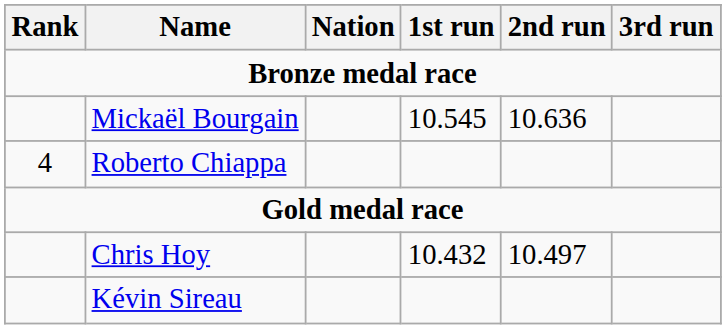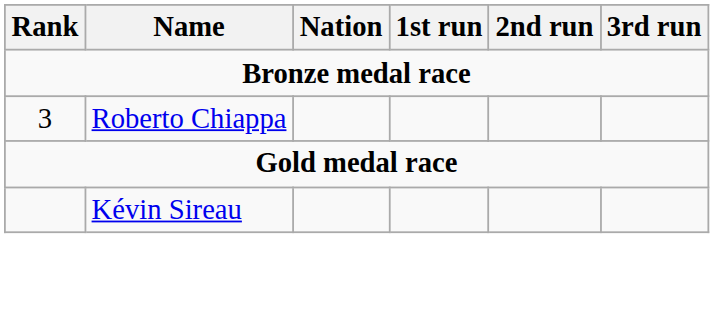 <table class=wikitable sortable style=text-align:center>
 <tr>
 <th>Rank</th>
 <th>Name</th>
 <th>Nation</th>
 <th>1st run</th>
 <th>2nd run</th>
 <th>3rd run</th>
 </tr>
 <tr>
 <td colspan=6><strong>Bronze medal race</strong></td>
 </tr>
 <tr>
-<td></td>
-<td align=left><a href='#'>Mickaël Bourgain</a></td>
-<td align=left></td>
-<td align=left>10.545</td>
-<td align=left>10.636</td>
-<td align=left></td>
-</tr>
-<tr>
-<td>4</td>
+<td>3</td>
 <td align=left><a href='#'>Roberto Chiappa</a></td>
 <td align=left></td>
 <td align=left></td>
 <td align=left></td>
 <td align=left></td>
 </tr>
 <tr>
 <td colspan=6><strong>Gold medal race</strong></td>
 </tr>
 <tr>
 <td></td>
-<td align=left><a href='#'>Chris Hoy</a></td>
-<td align=left></td>
-<td align=left>10.432</td>
-<td align=left>10.497</td>
-<td align=left></td>
-</tr>
-<tr>
-<td></td>
 <td align=left><a href='#'>Kévin Sireau</a></td>
 <td align=left></td>
 <td align=left></td>
 <td align=left></td>
 <td align=left></td>
 </tr>
 </table>
